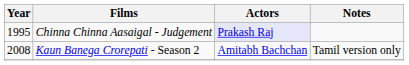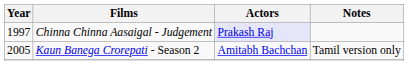 <table class="wikitable">
 <tr>
 <th>Year</th>
 <th>Films</th>
 <th>Actors</th>
 <th>Notes</th>
 </tr>
 <tr>
-<td>1995</td>
+<td>1997</td>
 <td><em>Chinna Chinna Aasaigal - Judgement</em></td>
 <td style="background: lavender;"><a href='#'>Prakash Raj</a></td>
 <td></td>
 </tr>
 <tr>
-<td>2008</td>
+<td>2005</td>
 <td><em><a href='#'>Kaun Banega Crorepati</a></em> - Season 2</td>
 <td><a href='#'>Amitabh Bachchan</a></td>
 <td>Tamil version only</td>
 </tr>
 <tr>
 </tr>
 </table>
